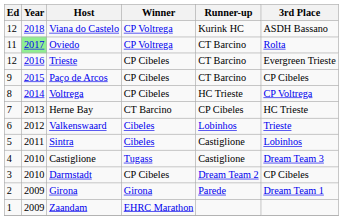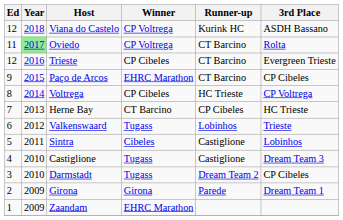 <table class="wikitable sortable">
 <tr>
 <th>Ed</th>
 <th>Year</th>
 <th>Host</th>
 <th>Winner</th>
 <th>Runner-up</th>
 <th>3rd Place</th>
 </tr>
 <tr>
 <td>12</td>
 <td><a href='#'>2018</a></td>
 <td>   <a href='#'>Viana do Castelo</a></td>
 <td>   <a href='#'>CP Voltrega</a></td>
 <td> Kurink HC</td>
 <td> ASDH Bassano</td>
 </tr>
 <tr>
 <td>11</td>
 <td style="background: lightgreen;"><a href='#'>2017</a></td>
 <td>  <a href='#'>Oviedo</a></td>
 <td>   <a href='#'>CP Voltrega</a></td>
 <td> CT Barcino</td>
 <td> <a href='#'>Rolta</a></td>
 </tr>
 <tr>
 <td>12</td>
 <td><a href='#'>2016</a></td>
 <td>   <a href='#'>Trieste</a></td>
 <td> CP Cibeles</td>
 <td> CT Barcino</td>
 <td> Evergreen Trieste</td>
 </tr>
 <tr>
 <td>9</td>
 <td><a href='#'>2015</a></td>
 <td>   <a href='#'>Paço de Arcos</a></td>
-<td> CP Cibeles</td>
+<td> <a href='#'>EHRC Marathon</a></td>
 <td> CT Barcino</td>
 <td> CP Cibeles</td>
 </tr>
 <tr>
 <td>8</td>
 <td><a href='#'>2014</a></td>
 <td>   <a href='#'>Voltrega</a></td>
 <td> CP Cibeles</td>
 <td> HC Trieste</td>
 <td>   <a href='#'>CP Voltrega</a></td>
 </tr>
 <tr>
 <td>7</td>
 <td>2013</td>
 <td>  Herne Bay</td>
 <td> CT Barcino</td>
 <td> CP Cibeles</td>
 <td> HC Trieste</td>
 </tr>
 <tr>
 <td>6</td>
 <td>2012</td>
 <td>  <a href='#'>Valkenswaard</a></td>
-<td> <a href='#'>Cibeles</a></td>
+<td> <a href='#'>Tugass</a></td>
 <td>  <a href='#'>Lobinhos</a></td>
 <td> <a href='#'>Trieste</a></td>
 </tr>
 <tr>
 <td>5</td>
 <td>2011</td>
 <td>  <a href='#'>Sintra</a></td>
 <td> <a href='#'>Cibeles</a></td>
 <td> Castiglione</td>
 <td> <a href='#'>Lobinhos</a></td>
 </tr>
 <tr>
 <td>4</td>
 <td>2010</td>
 <td> Castiglione</td>
 <td> <a href='#'>Tugass</a></td>
 <td> Castiglione</td>
 <td>  <a href='#'>Dream Team 3</a></td>
 </tr>
 <tr>
 <td>3</td>
 <td>2010</td>
 <td> <a href='#'>Darmstadt</a></td>
-<td> CP Cibeles</td>
+<td> <a href='#'>Tugass</a></td>
 <td>  <a href='#'>Dream Team 2</a></td>
 <td> CP Cibeles</td>
 </tr>
 <tr>
 <td>2</td>
 <td>2009</td>
 <td> <a href='#'>Girona</a></td>
 <td> <a href='#'>Girona</a></td>
 <td> <a href='#'>Parede</a></td>
 <td>  <a href='#'>Dream Team 1</a></td>
 </tr>
 <tr>
 <td>1</td>
 <td>2009</td>
 <td> <a href='#'>Zaandam</a></td>
 <td> <a href='#'>EHRC Marathon</a></td>
 <td></td>
 <td></td>
 </tr>
 <tr>
 </tr>
 </table>
